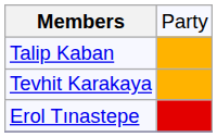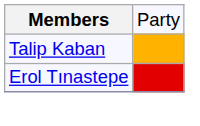 <table class=wikitable style="border:1px solid #8888aa; background-color:#f7f8ff; padding:0px; font-size:90%;">
 <tr>
 <th>Members</th>
 <td>Party</td>
 </tr>
 <tr>
 <td><a href='#'>Talip Kaban</a></td>
 <td style="background: #ffb300"></td>
 </tr>
 <tr>
-<td><a href='#'>Tevhit Karakaya</a></td>
-<td style="background: #ffb300"></td>
-</tr>
-<tr>
 <td><a href='#'>Erol Tınastepe</a></td>
 <td style="background: #e30000"></td>
 </tr>
 <tr>
 </tr>
 </table>
